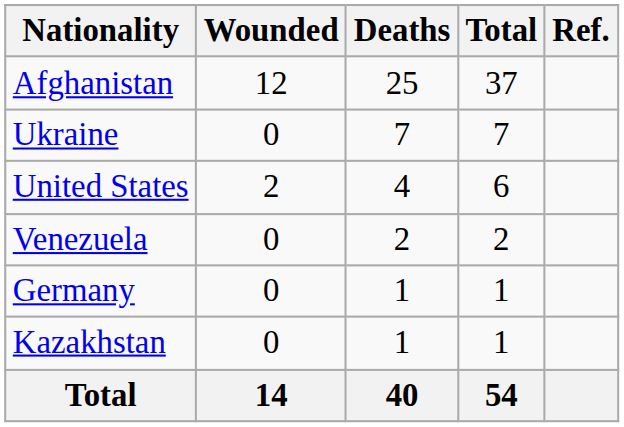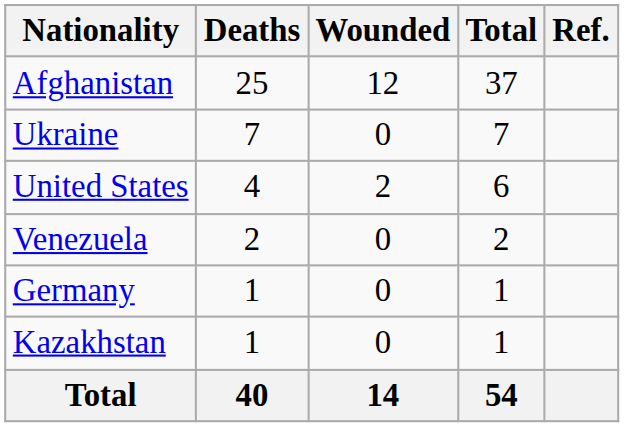 <table class="wikitable sortable floatleft" style="font-size:100%; text-align:left; margin:0 0 1.5em 1.5em;">
 <tr>
 <th>Nationality</th>
+<th>Deaths</th>
 <th>Wounded</th>
-<th>Deaths</th>
 <th>Total</th>
 <th class=unsortable>Ref.</th>
 </tr>
 <tr>
 <td align=left> <a href='#'>Afghanistan</a></td>
+<td align=center>25</td>
 <td style="text-align:center;">12</td>
-<td align=center>25</td>
 <td align=center>37</td>
 <td></td>
 </tr>
 <tr>
 <td align=left> <a href='#'>Ukraine</a></td>
+<td align=center>7</td>
 <td align=center>0</td>
-<td align=center>7</td>
 <td align=center>7</td>
 <td></td>
 </tr>
 <tr>
 <td align=left> <a href='#'>United States</a></td>
+<td align=center>4</td>
 <td style="text-align:center;">2</td>
-<td align=center>4</td>
 <td align=center>6</td>
 <td></td>
 </tr>
 <tr>
 <td align=left> <a href='#'>Venezuela</a></td>
+<td align=center>2</td>
 <td align=center>0</td>
-<td align=center>2</td>
 <td align=center>2</td>
 <td></td>
 </tr>
 <tr>
 <td align=left> <a href='#'>Germany</a></td>
+<td align=center>1</td>
 <td align=center>0</td>
-<td align=center>1</td>
 <td align=center>1</td>
 <td></td>
 </tr>
 <tr>
 <td align=left> <a href='#'>Kazakhstan</a></td>
+<td align=center>1</td>
 <td style="text-align:center;">0</td>
-<td align=center>1</td>
 <td align=center>1</td>
 <td></td>
 </tr>
 <tr>
 <th><strong>Total</strong></th>
+<th align=center><strong>40</strong></th>
 <th align=center><strong>14</strong></th>
-<th align=center><strong>40</strong></th>
 <th align=center><strong>54</strong></th>
 <th></th>
 </tr>
 </table>
